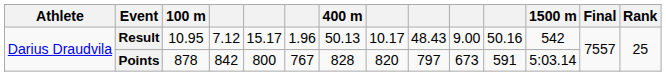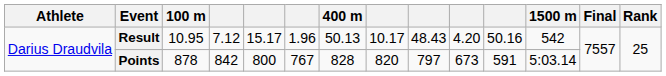 <table class="wikitable" style="font-size:90%">
 <tr>
 <th>Athlete</th>
 <th>Event</th>
 <th>100 m</th>
 <th></th>
 <th></th>
 <th></th>
 <th>400 m</th>
 <th></th>
 <th></th>
 <th></th>
 <th></th>
 <th>1500 m</th>
 <th>Final</th>
 <th>Rank</th>
 </tr>
 <tr align=center>
 <td rowspan=2 align=left><a href='#'>Darius Draudvila</a></td>
 <th style="font-size:95%">Result</th>
 <td>10.95</td>
 <td>7.12</td>
 <td>15.17</td>
 <td>1.96</td>
 <td>50.13</td>
 <td>10.17</td>
 <td>48.43</td>
-<td>9.00</td>
+<td>4.20</td>
 <td>50.16</td>
 <td>542</td>
 <td rowspan=2>7557</td>
 <td rowspan=2>25</td>
 </tr>
 <tr align=center>
 <th style="font-size:95%">Points</th>
 <td>878</td>
 <td>842</td>
 <td>800</td>
 <td>767</td>
 <td>828</td>
 <td>820</td>
 <td>797</td>
 <td>673</td>
 <td>591</td>
 <td>5:03.14</td>
 </tr>
 </table>
